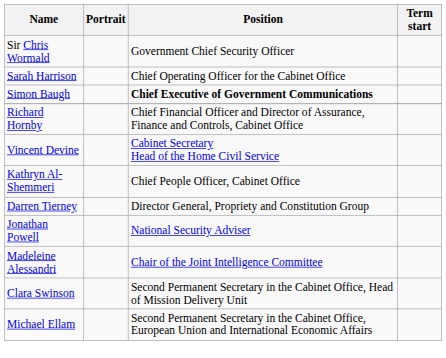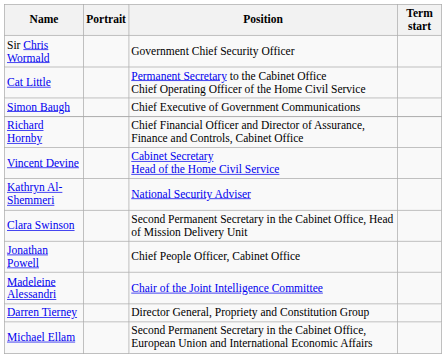 <table class=wikitable>
 <tr>
 <th>Name</th>
 <th>Portrait</th>
 <th>Position</th>
 <th>Term start</th>
 </tr>
 <tr>
 <td>Sir <a href='#'>Chris Wormald</a> </td>
 <td></td>
 <td>Government Chief Security Officer</td>
 <td></td>
 </tr>
 <tr>
-<td><a href='#'>Sarah Harrison</a></td>
+<td><a href='#'>Cat Little</a> </td>
 <td></td>
-<td>Chief Operating Officer for the Cabinet Office</td>
+<td><a href='#'>Permanent Secretary</a> to the Cabinet Office<br>Chief Operating Officer of the Home Civil Service</td>
 <td></td>
 </tr>
 <tr>
 <td><a href='#'>Simon Baugh</a></td>
 <td></td>
-<td><strong>Chief Executive of Government Communications</strong></td>
+<td>Chief Executive of Government Communications</td>
 <td></td>
 </tr>
 <tr>
 </tr>
 <tr>
 <td><a href='#'>Richard Hornby</a></td>
 <td></td>
 <td>Chief Financial Officer and Director of Assurance, Finance and Controls, Cabinet Office</td>
 <td></td>
 </tr>
 <tr>
 <td><a href='#'>Vincent Devine</a></td>
 <td></td>
 <td><a href='#'>Cabinet Secretary</a><br><a href='#'>Head of the Home Civil Service</a></td>
 <td></td>
 </tr>
 <tr>
 <td><a href='#'>Kathryn Al-Shemmeri</a></td>
 <td></td>
+<td><a href='#'>National Security Adviser</a></td>
+<td></td>
+</tr>
+<tr>
+<td><a href='#'>Clara Swinson</a></td>
+<td></td>
+<td>Second Permanent Secretary in the Cabinet Office, Head of Mission Delivery Unit</td>
+<td></td>
+</tr>
+<tr>
+<td><a href='#'>Jonathan Powell</a></td>
+<td></td>
 <td>Chief People Officer, Cabinet Office</td>
+<td></td>
+</tr>
+<tr>
+<td><a href='#'>Madeleine Alessandri</a> </td>
+<td></td>
+<td><a href='#'>Chair of the Joint Intelligence Committee</a></td>
 <td></td>
 </tr>
 <tr>
 <td><a href='#'>Darren Tierney</a></td>
 <td></td>
 <td>Director General, Propriety and Constitution Group</td>
 <td></td>
 </tr>
 <tr>
-<td><a href='#'>Jonathan Powell</a></td>
-<td></td>
-<td><a href='#'>National Security Adviser</a></td>
-<td></td>
-</tr>
-<tr>
-<td><a href='#'>Madeleine Alessandri</a> </td>
-<td></td>
-<td><a href='#'>Chair of the Joint Intelligence Committee</a></td>
-<td></td>
-</tr>
-<tr>
-<td><a href='#'>Clara Swinson</a></td>
-<td></td>
-<td>Second Permanent Secretary in the Cabinet Office, Head of Mission Delivery Unit</td>
-<td></td>
-</tr>
-<tr>
 <td><a href='#'>Michael Ellam</a></td>
 <td></td>
 <td>Second Permanent Secretary in the Cabinet Office, European Union and International Economic Affairs</td>
 <td></td>
 </tr>
 </table>
